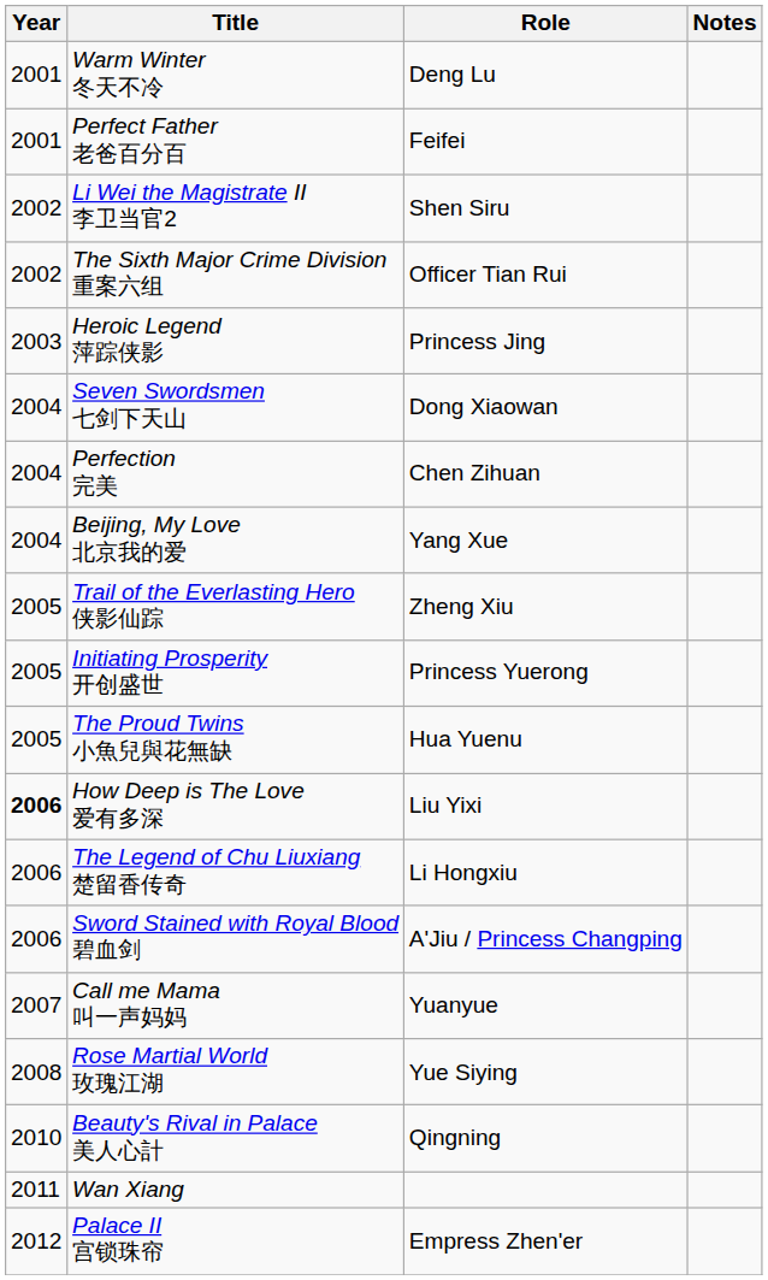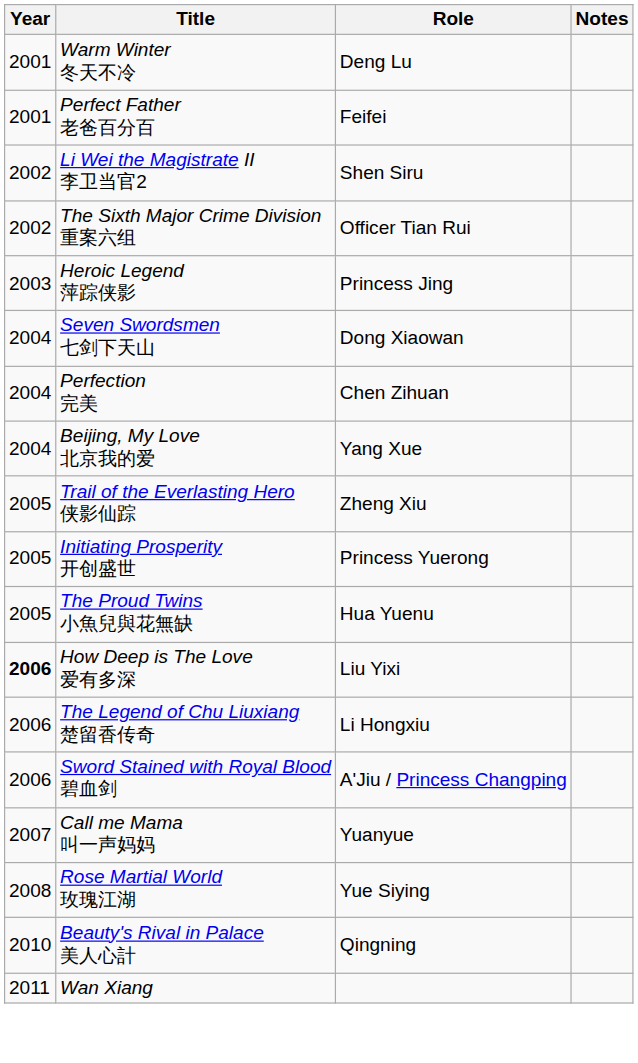 <table class="wikitable">
 <tr>
 <th>Year</th>
 <th>Title</th>
 <th>Role</th>
 <th>Notes</th>
 </tr>
 <tr>
 <td>2001</td>
 <td><em>Warm Winter</em><br>冬天不冷</td>
 <td>Deng Lu</td>
 <td></td>
 </tr>
 <tr>
 <td>2001</td>
 <td><em>Perfect Father</em><br>老爸百分百</td>
 <td>Feifei</td>
 <td></td>
 </tr>
 <tr>
 <td>2002</td>
 <td><em><a href='#'>Li Wei the Magistrate</a> II</em><br>李卫当官2</td>
 <td>Shen Siru</td>
 <td></td>
 </tr>
 <tr>
 <td>2002</td>
 <td><em>The Sixth Major Crime Division</em><br>重案六组</td>
 <td>Officer Tian Rui</td>
 <td></td>
 </tr>
 <tr>
 <td>2003</td>
 <td><em>Heroic Legend</em><br>萍踪侠影</td>
 <td>Princess Jing</td>
 <td></td>
 </tr>
 <tr>
 <td>2004</td>
 <td><em><a href='#'>Seven Swordsmen</a></em><br>七剑下天山</td>
 <td>Dong Xiaowan</td>
 <td></td>
 </tr>
 <tr>
 <td>2004</td>
 <td><em>Perfection</em><br>完美</td>
 <td>Chen Zihuan</td>
 <td></td>
 </tr>
 <tr>
 <td>2004</td>
 <td><em>Beijing, My Love</em><br>北京我的爱</td>
 <td>Yang Xue</td>
 <td></td>
 </tr>
 <tr>
 <td>2005</td>
 <td><em><a href='#'>Trail of the Everlasting Hero</a></em><br>侠影仙踪</td>
 <td>Zheng Xiu</td>
 <td></td>
 </tr>
 <tr>
 <td>2005</td>
 <td><em><a href='#'>Initiating Prosperity</a></em><br>开创盛世</td>
 <td>Princess Yuerong</td>
 <td></td>
 </tr>
 <tr>
 <td>2005</td>
 <td><em><a href='#'>The Proud Twins</a></em><br>小魚兒與花無缺</td>
 <td>Hua Yuenu</td>
 <td></td>
 </tr>
 <tr>
 <td><strong>2006</strong></td>
 <td><em>How Deep is The Love</em><br>爱有多深</td>
 <td>Liu Yixi</td>
 <td></td>
 </tr>
 <tr>
 <td>2006</td>
 <td><em><a href='#'>The Legend of Chu Liuxiang</a></em><br>楚留香传奇</td>
 <td>Li Hongxiu</td>
 <td></td>
 </tr>
 <tr>
 <td>2006</td>
 <td><em><a href='#'>Sword Stained with Royal Blood</a></em><br>碧血剑</td>
 <td>A'Jiu / <a href='#'>Princess Changping</a></td>
 <td></td>
 </tr>
 <tr>
 <td>2007</td>
 <td><em>Call me Mama</em><br>叫一声妈妈</td>
 <td>Yuanyue</td>
 <td></td>
 </tr>
 <tr>
 <td>2008</td>
 <td><em><a href='#'>Rose Martial World</a></em><br>玫瑰江湖</td>
 <td>Yue Siying</td>
 <td></td>
 </tr>
 <tr>
 <td>2010</td>
 <td><em><a href='#'>Beauty's Rival in Palace</a></em><br>美人心計</td>
 <td>Qingning</td>
 <td></td>
 </tr>
 <tr>
 <td>2011</td>
 <td><em>Wan Xiang</em></td>
 <td></td>
 <td></td>
 </tr>
-<tr>
-<td>2012</td>
-<td><em><a href='#'>Palace II</a></em><br>宫锁珠帘</td>
-<td>Empress Zhen'er</td>
-<td></td>
-</tr>
 </table>
